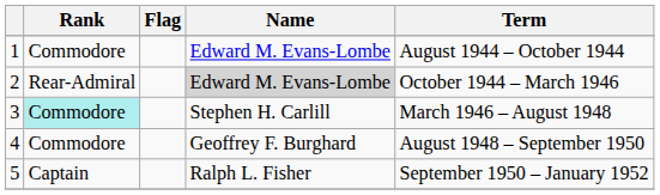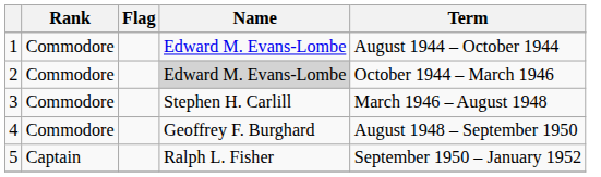 <table class="wikitable">
 <tr>
 <th></th>
 <th>Rank</th>
 <th>Flag</th>
 <th>Name</th>
 <th>Term</th>
 </tr>
 <tr>
 </tr>
 <tr>
 <td>1</td>
 <td>Commodore</td>
 <td></td>
 <td><a href='#'>Edward M. Evans-Lombe</a></td>
 <td>August 1944 – October 1944</td>
 </tr>
 <tr>
 <td>2</td>
-<td>Rear-Admiral</td>
+<td>Commodore</td>
 <td></td>
 <td style="background: lightgrey;">Edward M. Evans-Lombe</td>
 <td>October 1944 – March 1946</td>
 </tr>
 <tr>
 <td>3</td>
-<td style="background: paleturquoise;">Commodore</td>
+<td>Commodore</td>
 <td></td>
 <td>Stephen H. Carlill</td>
 <td>March 1946 – August 1948</td>
 </tr>
 <tr>
 <td>4</td>
 <td>Commodore</td>
 <td></td>
 <td>Geoffrey F. Burghard</td>
 <td>August 1948 – September 1950</td>
 </tr>
 <tr>
 <td>5</td>
 <td>Captain</td>
 <td></td>
 <td>Ralph L. Fisher</td>
 <td>September 1950 – January 1952</td>
 </tr>
 <tr>
 </tr>
 </table>
